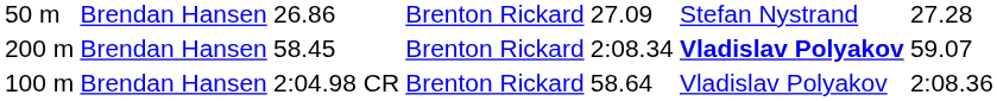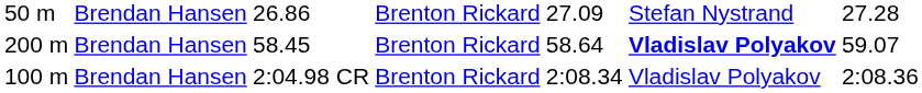 <table>
 <tr>
 <td>50 m</td>
 <td> <a href='#'>Brendan Hansen</a></td>
 <td>26.86</td>
 <td> <a href='#'>Brenton Rickard</a></td>
 <td>27.09</td>
 <td> <a href='#'>Stefan Nystrand</a></td>
 <td>27.28</td>
 </tr>
 <tr>
 <td>200 m</td>
 <td> <a href='#'>Brendan Hansen</a></td>
 <td>58.45</td>
 <td> <a href='#'>Brenton Rickard</a></td>
-<td>2:08.34</td>
+<td>58.64</td>
 <td><strong> <a href='#'>Vladislav Polyakov</a></strong></td>
 <td>59.07</td>
 </tr>
 <tr>
 <td>100 m</td>
 <td> <a href='#'>Brendan Hansen</a></td>
 <td>2:04.98 CR</td>
 <td> <a href='#'>Brenton Rickard</a></td>
-<td>58.64</td>
+<td>2:08.34</td>
 <td> <a href='#'>Vladislav Polyakov</a></td>
 <td>2:08.36</td>
 </tr>
 </table>
